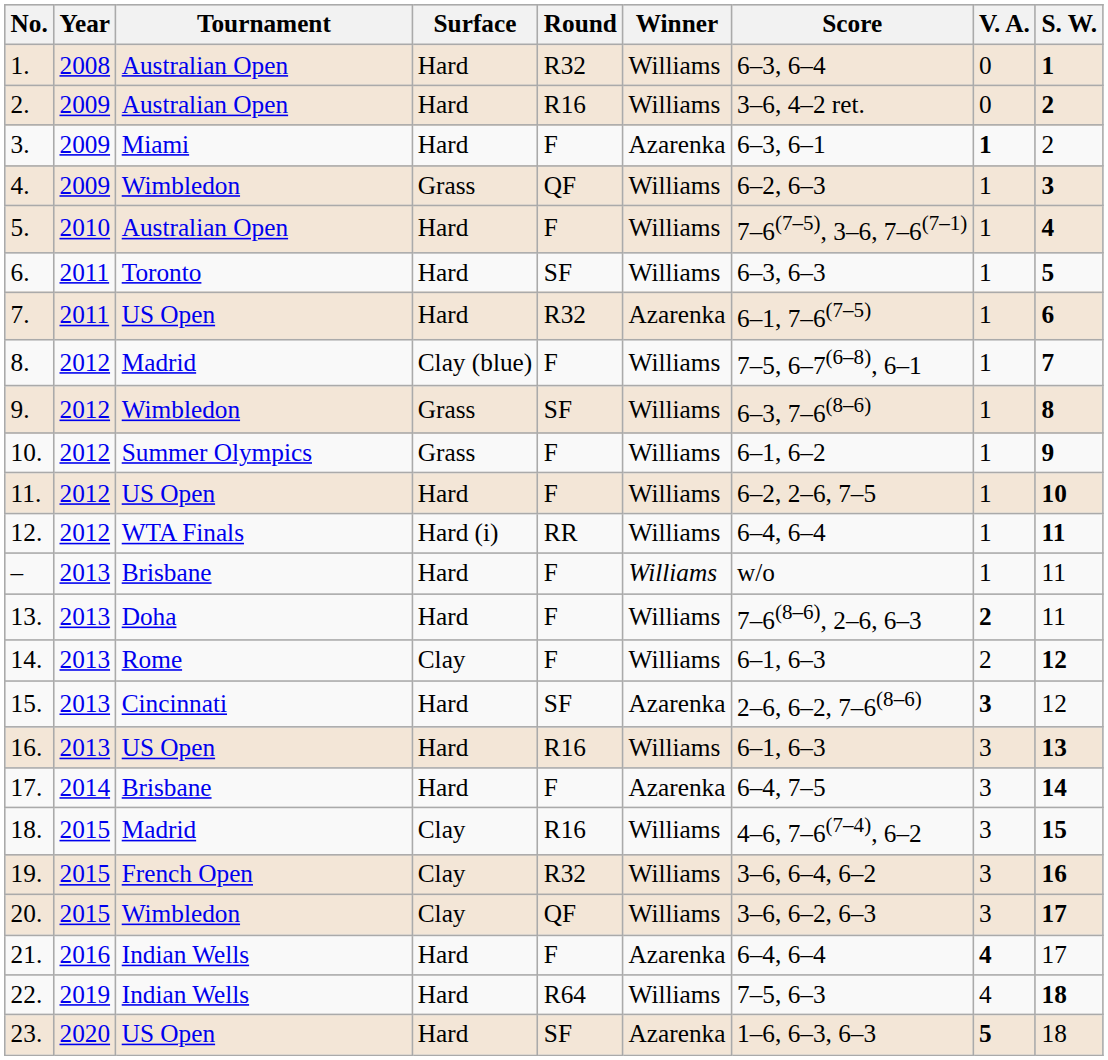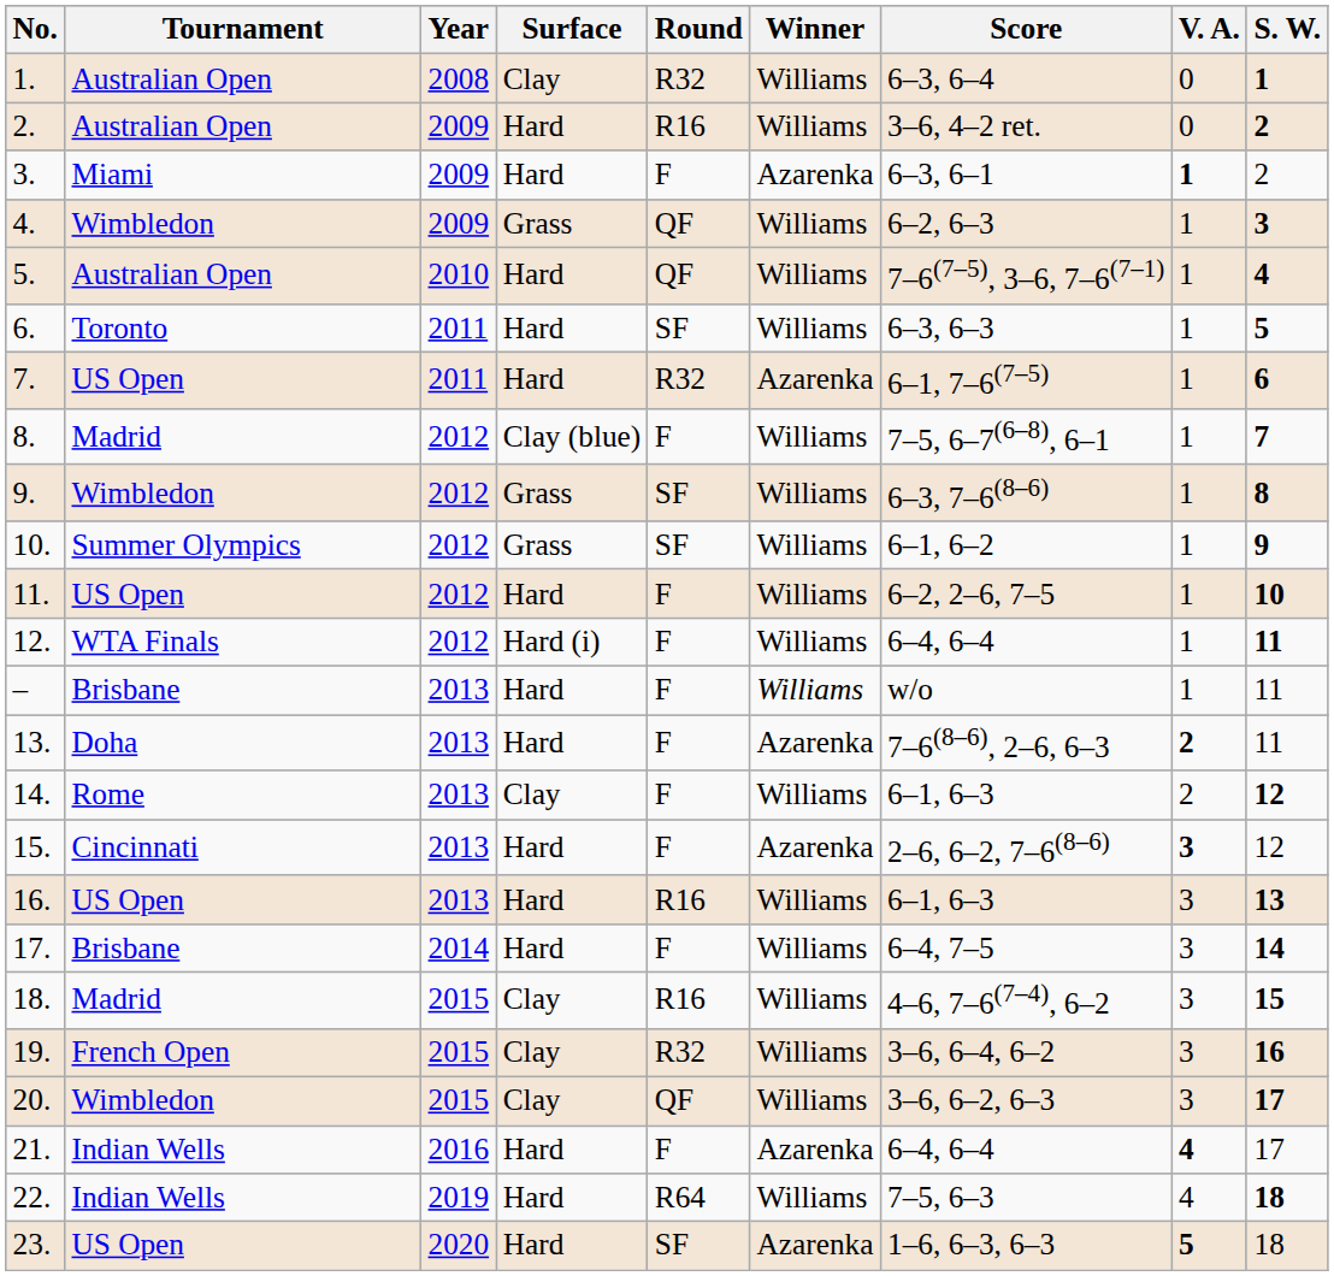 <table class="sortable collapsible sortable wikitable">
 <tr style=background:#eeeeee>
 <th>No.</th>
+<th style=width:180px>Tournament</th>
 <th>Year</th>
-<th style=width:180px>Tournament</th>
 <th>Surface</th>
 <th>Round</th>
 <th>Winner</th>
 <th>Score</th>
 <th>V. A.</th>
 <th>S. W.</th>
 </tr>
 <tr bgcolor=#F3E6D7>
 <td>1.</td>
+<td><a href='#'>Australian Open</a></td>
 <td><a href='#'>2008</a></td>
-<td><a href='#'>Australian Open</a></td>
-<td>Hard</td>
+<td>Clay</td>
 <td>R32</td>
 <td>Williams</td>
 <td>6–3, 6–4</td>
 <td>0</td>
 <td><strong>1</strong></td>
 </tr>
 <tr bgcolor=#F3E6D7>
 <td>2.</td>
+<td><a href='#'>Australian Open</a></td>
 <td><a href='#'>2009</a></td>
-<td><a href='#'>Australian Open</a></td>
 <td>Hard</td>
 <td>R16</td>
 <td>Williams</td>
 <td>3–6, 4–2 ret.</td>
 <td>0</td>
 <td><strong>2</strong></td>
 </tr>
 <tr>
 <td>3.</td>
+<td><a href='#'>Miami</a></td>
 <td><a href='#'>2009</a></td>
-<td><a href='#'>Miami</a></td>
 <td>Hard</td>
 <td>F</td>
 <td>Azarenka</td>
 <td>6–3, 6–1</td>
 <td><strong>1</strong></td>
 <td>2</td>
 </tr>
 <tr bgcolor=#F3E6D7>
 <td>4.</td>
+<td><a href='#'>Wimbledon</a></td>
 <td><a href='#'>2009</a></td>
-<td><a href='#'>Wimbledon</a></td>
 <td>Grass</td>
 <td>QF</td>
 <td>Williams</td>
 <td>6–2, 6–3</td>
 <td>1</td>
 <td><strong>3</strong></td>
 </tr>
 <tr bgcolor=#F3E6D7>
 <td>5.</td>
+<td><a href='#'>Australian Open</a></td>
 <td><a href='#'>2010</a></td>
-<td><a href='#'>Australian Open</a></td>
 <td>Hard</td>
-<td>F</td>
+<td>QF</td>
 <td>Williams</td>
 <td>7–6<sup>(7–5)</sup>, 3–6, 7–6<sup>(7–1)</sup></td>
 <td>1</td>
 <td><strong>4</strong></td>
 </tr>
 <tr>
 <td>6.</td>
+<td><a href='#'>Toronto</a></td>
 <td><a href='#'>2011</a></td>
-<td><a href='#'>Toronto</a></td>
 <td>Hard</td>
 <td>SF</td>
 <td>Williams</td>
 <td>6–3, 6–3</td>
 <td>1</td>
 <td><strong>5</strong></td>
 </tr>
 <tr bgcolor=#F3E6D7>
 <td>7.</td>
+<td><a href='#'>US Open</a></td>
 <td><a href='#'>2011</a></td>
-<td><a href='#'>US Open</a></td>
 <td>Hard</td>
 <td>R32</td>
 <td>Azarenka</td>
 <td>6–1, 7–6<sup>(7–5)</sup></td>
 <td>1</td>
 <td><strong>6</strong></td>
 </tr>
 <tr>
 <td>8.</td>
+<td><a href='#'>Madrid</a></td>
 <td><a href='#'>2012</a></td>
-<td><a href='#'>Madrid</a></td>
 <td>Clay (blue)</td>
 <td>F</td>
 <td>Williams</td>
 <td>7–5, 6–7<sup>(6–8)</sup>, 6–1</td>
 <td>1</td>
 <td><strong>7</strong></td>
 </tr>
 <tr bgcolor=#F3E6D7>
 <td>9.</td>
+<td><a href='#'>Wimbledon</a></td>
 <td><a href='#'>2012</a></td>
-<td><a href='#'>Wimbledon</a></td>
 <td>Grass</td>
 <td>SF</td>
 <td>Williams</td>
 <td>6–3, 7–6<sup>(8–6)</sup></td>
 <td>1</td>
 <td><strong>8</strong></td>
 </tr>
 <tr>
 <td>10.</td>
+<td><a href='#'>Summer Olympics</a></td>
 <td><a href='#'>2012</a></td>
-<td><a href='#'>Summer Olympics</a></td>
 <td>Grass</td>
-<td>F</td>
+<td>SF</td>
 <td>Williams</td>
 <td>6–1, 6–2</td>
 <td>1</td>
 <td><strong>9</strong></td>
 </tr>
 <tr bgcolor=#F3E6D7>
 <td>11.</td>
+<td><a href='#'>US Open</a></td>
 <td><a href='#'>2012</a></td>
-<td><a href='#'>US Open</a></td>
 <td>Hard</td>
 <td>F</td>
 <td>Williams</td>
 <td>6–2, 2–6, 7–5</td>
 <td>1</td>
 <td><strong>10</strong></td>
 </tr>
 <tr>
 <td>12.</td>
+<td><a href='#'>WTA Finals</a></td>
 <td><a href='#'>2012</a></td>
-<td><a href='#'>WTA Finals</a></td>
 <td>Hard (i)</td>
-<td>RR</td>
+<td>F</td>
 <td>Williams</td>
 <td>6–4, 6–4</td>
 <td>1</td>
 <td><strong>11</strong></td>
 </tr>
 <tr>
 <td>–</td>
+<td><a href='#'>Brisbane</a></td>
 <td><a href='#'>2013</a></td>
-<td><a href='#'>Brisbane</a></td>
 <td>Hard</td>
 <td>F</td>
 <td><em>Williams</em></td>
 <td>w/o</td>
 <td>1</td>
 <td>11</td>
 </tr>
 <tr>
 <td>13.</td>
+<td><a href='#'>Doha</a></td>
 <td><a href='#'>2013</a></td>
-<td><a href='#'>Doha</a></td>
 <td>Hard</td>
 <td>F</td>
-<td>Williams</td>
+<td>Azarenka</td>
 <td>7–6<sup>(8–6)</sup>, 2–6, 6–3</td>
 <td><strong>2</strong></td>
 <td>11</td>
 </tr>
 <tr>
 <td>14.</td>
+<td><a href='#'>Rome</a></td>
 <td><a href='#'>2013</a></td>
-<td><a href='#'>Rome</a></td>
 <td>Clay</td>
 <td>F</td>
 <td>Williams</td>
 <td>6–1, 6–3</td>
 <td>2</td>
 <td><strong>12</strong></td>
 </tr>
 <tr>
 <td>15.</td>
+<td><a href='#'>Cincinnati</a></td>
 <td><a href='#'>2013</a></td>
-<td><a href='#'>Cincinnati</a></td>
 <td>Hard</td>
-<td>SF</td>
+<td>F</td>
 <td>Azarenka</td>
 <td>2–6, 6–2, 7–6<sup>(8–6)</sup></td>
 <td><strong>3</strong></td>
 <td>12</td>
 </tr>
 <tr bgcolor=#F3E6D7>
 <td>16.</td>
+<td><a href='#'>US Open</a></td>
 <td><a href='#'>2013</a></td>
-<td><a href='#'>US Open</a></td>
 <td>Hard</td>
 <td>R16</td>
 <td>Williams</td>
 <td>6–1, 6–3</td>
 <td>3</td>
 <td><strong>13</strong></td>
 </tr>
 <tr>
 <td>17.</td>
+<td><a href='#'>Brisbane</a></td>
 <td><a href='#'>2014</a></td>
-<td><a href='#'>Brisbane</a></td>
 <td>Hard</td>
 <td>F</td>
-<td>Azarenka</td>
+<td>Williams</td>
 <td>6–4, 7–5</td>
 <td>3</td>
 <td><strong>14</strong></td>
 </tr>
 <tr>
 <td>18.</td>
+<td><a href='#'>Madrid</a></td>
 <td><a href='#'>2015</a></td>
-<td><a href='#'>Madrid</a></td>
 <td>Clay</td>
 <td>R16</td>
 <td>Williams</td>
 <td>4–6, 7–6<sup>(7–4)</sup>, 6–2</td>
 <td>3</td>
 <td><strong>15</strong></td>
 </tr>
 <tr bgcolor=#F3E6D7>
 <td>19.</td>
+<td><a href='#'>French Open</a></td>
 <td><a href='#'>2015</a></td>
-<td><a href='#'>French Open</a></td>
 <td>Clay</td>
 <td>R32</td>
 <td>Williams</td>
 <td>3–6, 6–4, 6–2</td>
 <td>3</td>
 <td><strong>16</strong></td>
 </tr>
 <tr bgcolor=#F3E6D7>
 <td>20.</td>
+<td><a href='#'>Wimbledon</a></td>
 <td><a href='#'>2015</a></td>
-<td><a href='#'>Wimbledon</a></td>
 <td>Clay</td>
 <td>QF</td>
 <td>Williams</td>
 <td>3–6, 6–2, 6–3</td>
 <td>3</td>
 <td><strong>17</strong></td>
 </tr>
 <tr>
 <td>21.</td>
+<td><a href='#'>Indian Wells</a></td>
 <td><a href='#'>2016</a></td>
-<td><a href='#'>Indian Wells</a></td>
 <td>Hard</td>
 <td>F</td>
 <td>Azarenka</td>
 <td>6–4, 6–4</td>
 <td><strong>4</strong></td>
 <td>17</td>
 </tr>
 <tr>
 <td>22.</td>
+<td><a href='#'>Indian Wells</a></td>
 <td><a href='#'>2019</a></td>
-<td><a href='#'>Indian Wells</a></td>
 <td>Hard</td>
 <td>R64</td>
 <td>Williams</td>
 <td>7–5, 6–3</td>
 <td>4</td>
 <td><strong>18</strong></td>
 </tr>
 <tr bgcolor=#F3E6D7>
 <td>23.</td>
+<td><a href='#'>US Open</a></td>
 <td><a href='#'>2020</a></td>
-<td><a href='#'>US Open</a></td>
 <td>Hard</td>
 <td>SF</td>
 <td>Azarenka</td>
 <td>1–6, 6–3, 6–3</td>
 <td><strong>5</strong></td>
 <td>18</td>
 </tr>
 </table>
